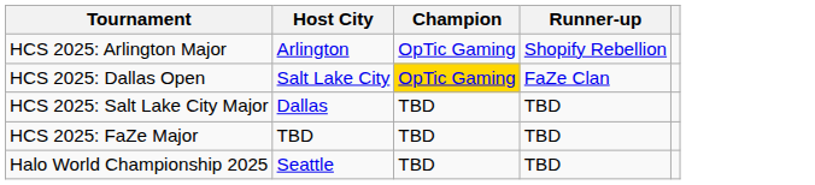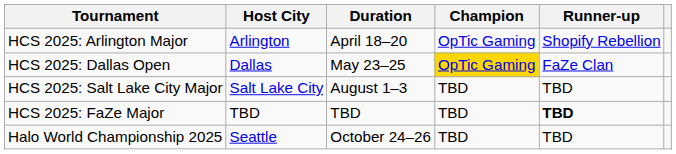 <table class="wikitable">
 <tr>
 <th>Tournament</th>
 <th>Host City</th>
+<th>Duration</th>
 <th>Champion</th>
 <th>Runner-up</th>
 <th></th>
 </tr>
 <tr>
 <td>HCS 2025: Arlington Major</td>
 <td> <a href='#'>Arlington</a></td>
+<td>April 18–20</td>
 <td><a href='#'>OpTic Gaming</a></td>
 <td><a href='#'>Shopify Rebellion</a></td>
 <td></td>
 </tr>
 <tr>
 <td>HCS 2025: Dallas Open</td>
-<td> <a href='#'>Salt Lake City</a></td>
+<td> <a href='#'>Dallas</a></td>
+<td>May 23–25</td>
 <td style="background: gold;"><a href='#'>OpTic Gaming</a></td>
 <td><a href='#'>FaZe Clan</a></td>
 <td></td>
 </tr>
 <tr>
 <td>HCS 2025: Salt Lake City Major</td>
-<td> <a href='#'>Dallas</a></td>
+<td> <a href='#'>Salt Lake City</a></td>
+<td>August 1–3</td>
 <td>TBD</td>
 <td>TBD</td>
 <td></td>
 </tr>
 <tr>
 <td>HCS 2025: FaZe Major</td>
 <td>TBD</td>
 <td>TBD</td>
 <td>TBD</td>
+<td><strong>TBD</strong></td>
 <td></td>
 </tr>
 <tr>
 <td>Halo World Championship 2025</td>
 <td> <a href='#'>Seattle</a></td>
+<td>October 24–26</td>
 <td>TBD</td>
 <td>TBD</td>
 <td></td>
 </tr>
 </table>
